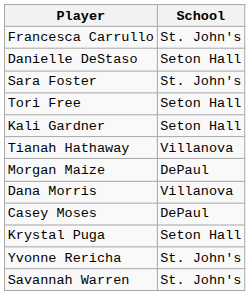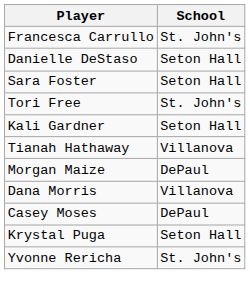 <table class=wikitable>
 <tr>
 <th>Player</th>
 <th>School</th>
 </tr>
 <tr>
 <td>Francesca Carrullo</td>
 <td>St. John's</td>
 </tr>
 <tr>
 <td>Danielle DeStaso</td>
 <td>Seton Hall</td>
 </tr>
 <tr>
 <td>Sara Foster</td>
-<td>St. John's</td>
+<td>Seton Hall</td>
 </tr>
 <tr>
 <td>Tori Free</td>
-<td>Seton Hall</td>
+<td>St. John's</td>
 </tr>
 <tr>
 <td>Kali Gardner</td>
 <td>Seton Hall</td>
 </tr>
 <tr>
 <td>Tianah Hathaway</td>
 <td>Villanova</td>
 </tr>
 <tr>
 <td>Morgan Maize</td>
 <td>DePaul</td>
 </tr>
 <tr>
 <td>Dana Morris</td>
 <td>Villanova</td>
 </tr>
 <tr>
 <td>Casey Moses</td>
 <td>DePaul</td>
 </tr>
 <tr>
 <td>Krystal Puga</td>
 <td>Seton Hall</td>
 </tr>
 <tr>
 <td>Yvonne Rericha</td>
 <td>St. John's</td>
 </tr>
-<tr>
-<td>Savannah Warren</td>
-<td>St. John's</td>
-</tr>
 </table>
